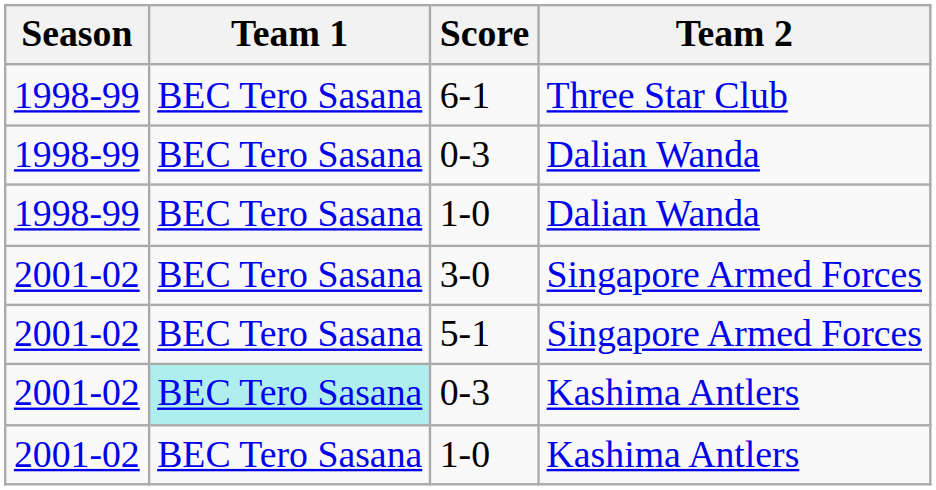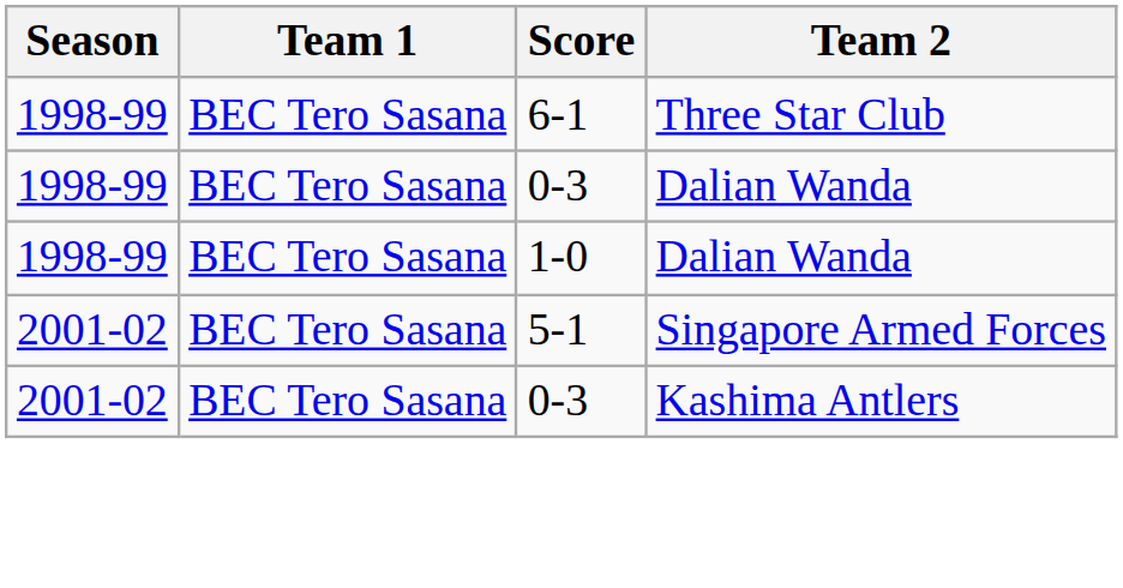 <table class="wikitable">
 <tr>
 <th>Season</th>
 <th>Team 1</th>
 <th>Score</th>
 <th>Team 2</th>
 </tr>
 <tr style="">
 <td><a href='#'>1998-99</a></td>
 <td> <a href='#'>BEC Tero Sasana</a></td>
 <td><div>6-1</div></td>
 <td> <a href='#'>Three Star Club</a></td>
 </tr>
 <tr>
 <td><a href='#'>1998-99</a></td>
 <td> <a href='#'>BEC Tero Sasana</a></td>
 <td><div>0-3</div></td>
 <td> <a href='#'>Dalian Wanda</a></td>
 </tr>
 <tr>
 <td><a href='#'>1998-99</a></td>
 <td> <a href='#'>BEC Tero Sasana</a></td>
 <td><div>1-0</div></td>
 <td> <a href='#'>Dalian Wanda</a></td>
 </tr>
 <tr>
 <td><a href='#'>2001-02</a></td>
 <td> <a href='#'>BEC Tero Sasana</a></td>
-<td><div>3-0</div></td>
+<td><div>5-1</div></td>
 <td> <a href='#'>Singapore Armed Forces</a></td>
 </tr>
 <tr>
 <td><a href='#'>2001-02</a></td>
 <td> <a href='#'>BEC Tero Sasana</a></td>
-<td><div>5-1</div></td>
-<td> <a href='#'>Singapore Armed Forces</a></td>
-</tr>
-<tr>
-<td><a href='#'>2001-02</a></td>
-<td style="background: paleturquoise;"> <a href='#'>BEC Tero Sasana</a></td>
 <td><div>0-3</div></td>
 <td> <a href='#'>Kashima Antlers</a></td>
 </tr>
-<tr>
-<td><a href='#'>2001-02</a></td>
-<td> <a href='#'>BEC Tero Sasana</a></td>
-<td><div>1-0</div></td>
-<td> <a href='#'>Kashima Antlers</a></td>
-</tr>
 </table>
